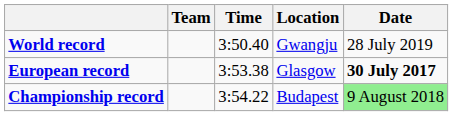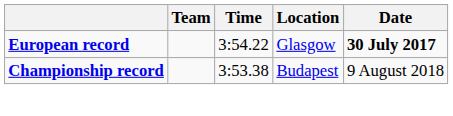 <table class=wikitable>
 <tr>
 <th></th>
 <th>Team</th>
 <th>Time</th>
 <th>Location</th>
 <th>Date</th>
 </tr>
 <tr>
-<td><strong><a href='#'>World record</a></strong></td>
-<td></td>
-<td>3:50.40</td>
-<td><a href='#'>Gwangju</a></td>
-<td>28 July 2019</td>
-</tr>
-<tr>
 <td><strong><a href='#'>European record</a></strong></td>
 <td></td>
-<td>3:53.38</td>
+<td>3:54.22</td>
 <td><a href='#'>Glasgow</a></td>
 <td><strong>30 July 2017</strong></td>
 </tr>
 <tr>
 <td><strong><a href='#'>Championship record</a></strong></td>
 <td></td>
-<td>3:54.22</td>
+<td>3:53.38</td>
 <td><a href='#'>Budapest</a></td>
-<td style="background: lightgreen;">9 August 2018</td>
+<td>9 August 2018</td>
 </tr>
 </table>
